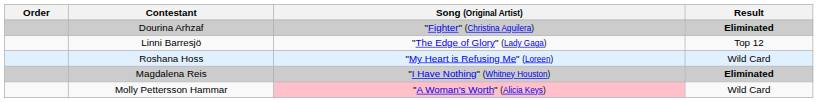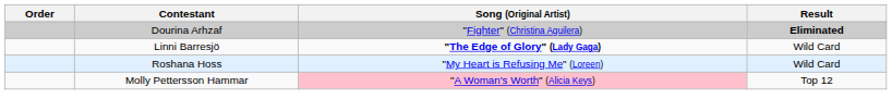 <table class="wikitable" style="font-size:90%; width:60%; text-align: center;">
 <tr>
 <th style="width:05%;">Order</th>
 <th style="width:16%;">Contestant</th>
 <th style="width:32%;">Song <small>(Original Artist)</small></th>
 <th style="width:10%;">Result</th>
 </tr>
 <tr style="background:#ccc;">
 <td></td>
 <td>Dourina Arhzaf</td>
 <td>"<a href='#'>Fighter</a>" <small>(<a href='#'>Christina Aguilera</a>)</small></td>
 <td><strong>Eliminated</strong></td>
 </tr>
 <tr>
 <td></td>
 <td>Linni Barresjö</td>
-<td>"<a href='#'>The Edge of Glory</a>" <small>(<a href='#'>Lady Gaga</a>)</small></td>
-<td>Top 12</td>
+<td><strong>"<a href='#'>The Edge of Glory</a>" <small>(<a href='#'>Lady Gaga</a>)</small></strong></td>
+<td>Wild Card</td>
 </tr>
 <tr style="background:#e0f0ff;">
 <td></td>
 <td>Roshana Hoss</td>
 <td>"<a href='#'>My Heart is Refusing Me</a>" <small>(<a href='#'>Loreen</a>)</small></td>
 <td>Wild Card</td>
 </tr>
-<tr style="background:#ccc;">
-<td></td>
-<td>Magdalena Reis</td>
-<td>"<a href='#'>I Have Nothing</a>" <small>(<a href='#'>Whitney Houston</a>)</small></td>
-<td><strong>Eliminated</strong></td>
-</tr>
 <tr>
 <td></td>
 <td>Molly Pettersson Hammar</td>
 <td style="background: pink;">"<a href='#'>A Woman's Worth</a>" <small>(<a href='#'>Alicia Keys</a>)</small></td>
-<td>Wild Card</td>
+<td>Top 12</td>
 </tr>
 </table>
